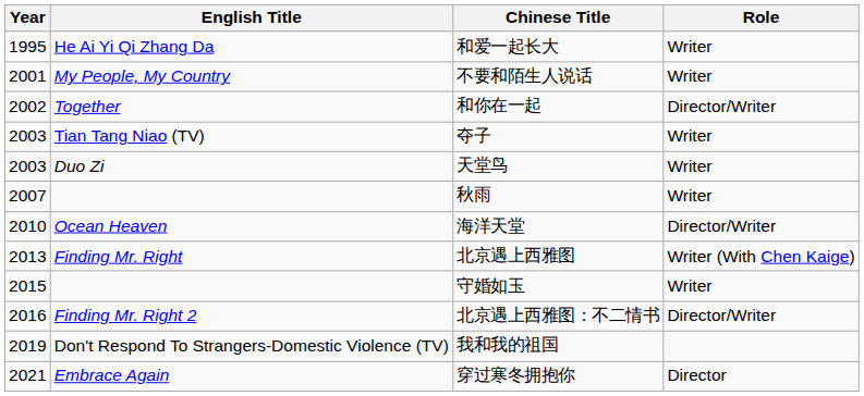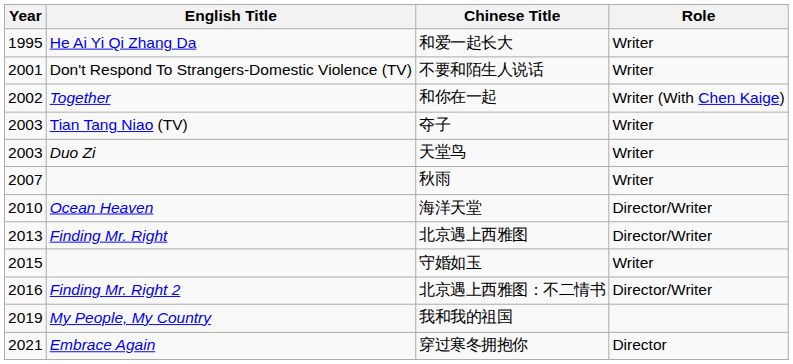 <table class="wikitable">
 <tr>
 <th>Year</th>
 <th>English Title</th>
 <th>Chinese Title</th>
 <th>Role</th>
 </tr>
 <tr>
 <td>1995</td>
 <td><a href='#'>He Ai Yi Qi Zhang Da</a></td>
 <td>和爱一起长大</td>
 <td>Writer</td>
 </tr>
 <tr>
 <td>2001</td>
-<td><em><a href='#'>My People, My Country</a></em></td>
+<td>Don't Respond To Strangers-Domestic Violence (TV)</td>
 <td>不要和陌生人说话</td>
 <td>Writer</td>
 </tr>
 <tr>
 <td>2002</td>
 <td><em><a href='#'>Together</a></em></td>
 <td>和你在一起</td>
-<td>Director/Writer</td>
+<td>Writer (With <a href='#'>Chen Kaige</a>)</td>
 </tr>
 <tr>
 <td>2003</td>
 <td><a href='#'>Tian Tang Niao</a> (TV)</td>
 <td>夺子</td>
 <td>Writer</td>
 </tr>
 <tr>
 <td>2003</td>
 <td><em>Duo Zi</em></td>
 <td>天堂鸟</td>
 <td>Writer</td>
 </tr>
 <tr>
 <td>2007</td>
 <td><em></em></td>
 <td>秋雨</td>
 <td>Writer</td>
 </tr>
 <tr>
 <td>2010</td>
 <td><em><a href='#'>Ocean Heaven</a></em></td>
 <td>海洋天堂</td>
 <td>Director/Writer</td>
 </tr>
 <tr>
 <td>2013</td>
 <td><em><a href='#'>Finding Mr. Right</a></em></td>
 <td>北京遇上西雅图</td>
-<td>Writer (With <a href='#'>Chen Kaige</a>)</td>
+<td>Director/Writer</td>
 </tr>
 <tr>
 <td>2015</td>
 <td></td>
 <td>守婚如玉</td>
 <td>Writer</td>
 </tr>
 <tr>
 <td>2016</td>
 <td><em><a href='#'>Finding Mr. Right 2</a></em></td>
 <td>北京遇上西雅图：不二情书</td>
 <td>Director/Writer</td>
 </tr>
 <tr>
 <td rowspan=1>2019</td>
-<td>Don't Respond To Strangers-Domestic Violence (TV)</td>
+<td><em><a href='#'>My People, My Country</a></em></td>
 <td>我和我的祖国</td>
 <td></td>
 </tr>
 <tr>
 <td rowspan=1>2021</td>
 <td><em><a href='#'>Embrace Again</a></em></td>
 <td>穿过寒冬拥抱你</td>
 <td>Director</td>
 </tr>
 </table>
